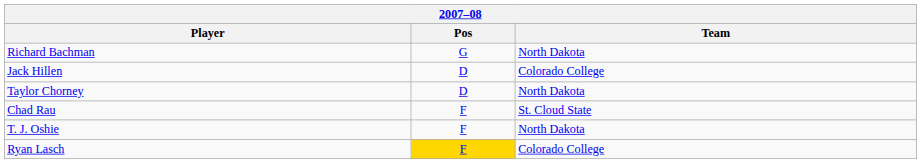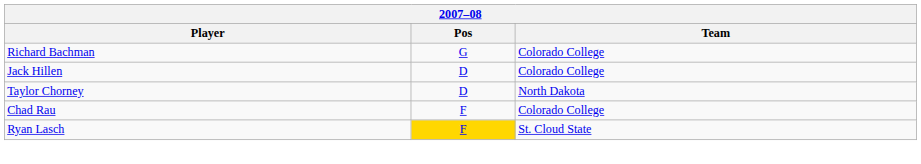 <table class="wikitable" width=95%>
 <tr>
 <th colspan=3><a href='#'>2007–08</a></th>
 </tr>
 <tr>
 <th>Player</th>
 <th>Pos</th>
 <th>Team</th>
 </tr>
 <tr>
 <td><a href='#'>Richard Bachman</a></td>
 <td align=center><a href='#'>G</a></td>
-<td><a href='#'>North Dakota</a></td>
+<td><a href='#'>Colorado College</a></td>
 </tr>
 <tr>
 <td><a href='#'>Jack Hillen</a></td>
 <td align=center><a href='#'>D</a></td>
 <td><a href='#'>Colorado College</a></td>
 </tr>
 <tr>
 <td><a href='#'>Taylor Chorney</a></td>
 <td align=center><a href='#'>D</a></td>
 <td><a href='#'>North Dakota</a></td>
 </tr>
 <tr>
 <td><a href='#'>Chad Rau</a></td>
 <td align=center><a href='#'>F</a></td>
-<td><a href='#'>St. Cloud State</a></td>
-</tr>
-<tr>
-<td><a href='#'>T. J. Oshie</a></td>
-<td align=center><a href='#'>F</a></td>
-<td><a href='#'>North Dakota</a></td>
+<td><a href='#'>Colorado College</a></td>
 </tr>
 <tr>
 <td><a href='#'>Ryan Lasch</a></td>
 <td align=center style="background: gold;"><a href='#'>F</a></td>
-<td><a href='#'>Colorado College</a></td>
+<td><a href='#'>St. Cloud State</a></td>
 </tr>
 </table>
